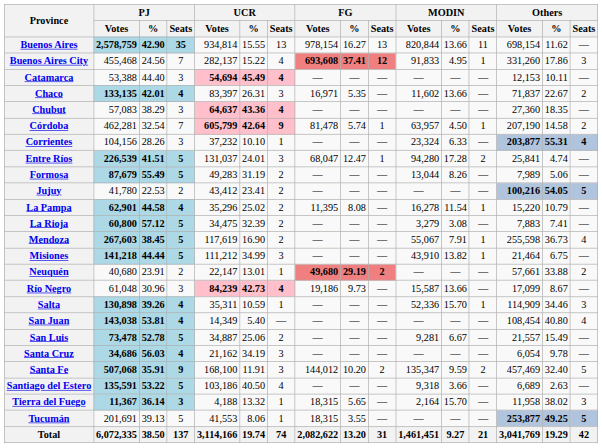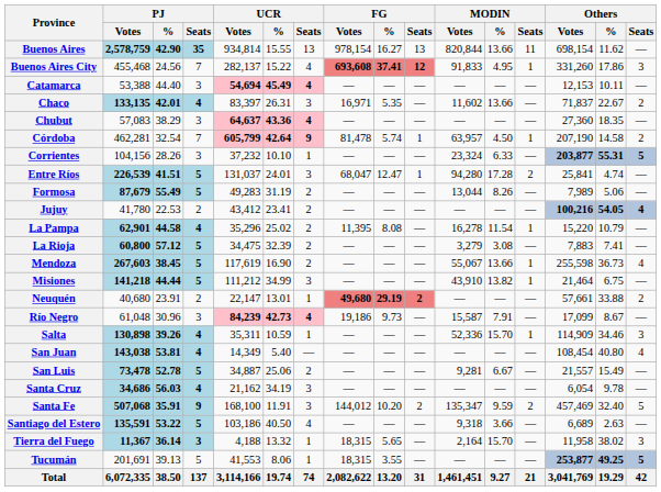 <table class="wikitable sortable plainrowheaders" style="text-align:right;">
 <tr>
 <th rowspan=2>Province</th>
 <th colspan=3>PJ</th>
 <th colspan=3>UCR</th>
 <th colspan=3>FG</th>
 <th colspan=3>MODIN</th>
 <th colspan=3>Others</th>
 </tr>
 <tr>
 <th>Votes</th>
 <th>%</th>
 <th>Seats</th>
 <th>Votes</th>
 <th>%</th>
 <th>Seats</th>
 <th>Votes</th>
 <th>%</th>
 <th>Seats</th>
 <th>Votes</th>
 <th>%</th>
 <th>Seats</th>
 <th>Votes</th>
 <th>%</th>
 <th>Seats</th>
 </tr>
 <tr>
 <th scope=row><a href='#'>Buenos Aires</a></th>
 <td bgcolor=lightblue><strong>2,578,759</strong></td>
 <td bgcolor=lightblue><strong>42.90</strong></td>
 <td bgcolor=lightblue align=center><strong>35</strong></td>
 <td>934,814</td>
 <td>15.55</td>
 <td align=center>13</td>
 <td>978,154</td>
 <td>16.27</td>
 <td align=center>13</td>
 <td>820,844</td>
 <td>13.66</td>
 <td align=center>11</td>
 <td>698,154</td>
 <td>11.62</td>
 <td align=center>—</td>
 </tr>
 <tr>
 <th scope=row><a href='#'>Buenos Aires City</a></th>
 <td>455,468</td>
 <td>24.56</td>
 <td align=center>7</td>
 <td>282,137</td>
 <td>15.22</td>
 <td align=center>4</td>
 <td bgcolor=LightCoral><strong>693,608</strong></td>
 <td bgcolor=LightCoral><strong>37.41</strong></td>
 <td bgcolor=LightCoral align=center><strong>12</strong></td>
 <td>91,833</td>
 <td>4.95</td>
 <td align=center>1</td>
 <td>331,260</td>
 <td>17.86</td>
 <td align=center>3</td>
 </tr>
 <tr>
 <th scope=row><a href='#'>Catamarca</a></th>
 <td>53,388</td>
 <td>44.40</td>
 <td align=center>3</td>
 <td bgcolor=pink><strong>54,694</strong></td>
 <td bgcolor=pink><strong>45.49</strong></td>
 <td bgcolor=pink align=center><strong>4</strong></td>
 <td align=center>—</td>
 <td align=center>—</td>
 <td align=center>—</td>
 <td align=center>—</td>
 <td align=center>—</td>
 <td align=center>—</td>
 <td>12,153</td>
 <td>10.11</td>
 <td align=center>—</td>
 </tr>
 <tr>
 <th scope=row><a href='#'>Chaco</a></th>
 <td bgcolor=lightblue><strong>133,135</strong></td>
 <td bgcolor=lightblue><strong>42.01</strong></td>
 <td bgcolor=lightblue align=center><strong>4</strong></td>
 <td>83,397</td>
 <td>26.31</td>
 <td align=center>3</td>
 <td>16,971</td>
 <td>5.35</td>
 <td align=center>—</td>
 <td>11,602</td>
 <td>13.66</td>
 <td align=center>—</td>
 <td>71,837</td>
 <td>22.67</td>
 <td align=center>2</td>
 </tr>
 <tr>
 <th scope=row><a href='#'>Chubut</a></th>
 <td>57,083</td>
 <td>38.29</td>
 <td align=center>3</td>
 <td bgcolor=pink><strong>64,637</strong></td>
 <td bgcolor=pink><strong>43.36</strong></td>
 <td bgcolor=pink align=center><strong>4</strong></td>
 <td align=center>—</td>
 <td align=center>—</td>
 <td align=center>—</td>
 <td align=center>—</td>
 <td align=center>—</td>
 <td align=center>—</td>
 <td>27,360</td>
 <td>18.35</td>
 <td align=center>—</td>
 </tr>
 <tr>
 <th scope=row><a href='#'>Córdoba</a></th>
 <td>462,281</td>
 <td>32.54</td>
 <td align=center>7</td>
 <td bgcolor=pink><strong>605,799</strong></td>
 <td bgcolor=pink><strong>42.64</strong></td>
 <td bgcolor=pink align=center><strong>9</strong></td>
 <td>81,478</td>
 <td>5.74</td>
 <td align=center>1</td>
 <td>63,957</td>
 <td>4.50</td>
 <td align=center>1</td>
 <td>207,190</td>
 <td>14.58</td>
 <td align=center>2</td>
 </tr>
 <tr>
 <th scope=row><a href='#'>Corrientes</a></th>
 <td>104,156</td>
 <td>28.26</td>
 <td align=center>3</td>
 <td>37,232</td>
 <td>10.10</td>
 <td align=center>1</td>
 <td align=center>—</td>
 <td align=center>—</td>
 <td align=center>—</td>
 <td>23,324</td>
 <td>6.33</td>
 <td align=center>—</td>
 <td bgcolor=LightSteelBlue><strong>203,877</strong></td>
 <td bgcolor=LightSteelBlue><strong>55.31</strong></td>
-<td bgcolor=LightSteelBlue align=center><strong>4</strong></td>
+<td bgcolor=LightSteelBlue align=center><strong>5</strong></td>
 </tr>
 <tr>
 <th scope=row><a href='#'>Entre Ríos</a></th>
 <td bgcolor=lightblue><strong>226,539</strong></td>
 <td bgcolor=lightblue><strong>41.51</strong></td>
 <td bgcolor=lightblue align=center><strong>5</strong></td>
 <td>131,037</td>
 <td>24.01</td>
 <td align=center>3</td>
 <td>68,047</td>
 <td>12.47</td>
 <td align=center>1</td>
 <td>94,280</td>
 <td>17.28</td>
 <td align=center>2</td>
 <td>25,841</td>
 <td>4.74</td>
 <td align=center>—</td>
 </tr>
 <tr>
 <th scope=row><a href='#'>Formosa</a></th>
 <td bgcolor=lightblue><strong>87,679</strong></td>
 <td bgcolor=lightblue><strong>55.49</strong></td>
 <td bgcolor=lightblue align=center><strong>5</strong></td>
 <td>49,283</td>
 <td>31.19</td>
 <td align=center>2</td>
 <td align=center>—</td>
 <td align=center>—</td>
 <td align=center>—</td>
 <td>13,044</td>
 <td>8.26</td>
 <td align=center>—</td>
 <td>7,989</td>
 <td>5.06</td>
 <td align=center>—</td>
 </tr>
 <tr>
 <th scope=row><a href='#'>Jujuy</a></th>
 <td>41,780</td>
 <td>22.53</td>
 <td align=center>2</td>
 <td>43,412</td>
 <td>23.41</td>
 <td align=center>2</td>
 <td align=center>—</td>
 <td align=center>—</td>
 <td align=center>—</td>
 <td align=center>—</td>
 <td align=center>—</td>
 <td align=center>—</td>
 <td bgcolor=LightSteelBlue><strong>100,216</strong></td>
 <td bgcolor=LightSteelBlue><strong>54.05</strong></td>
-<td bgcolor=LightSteelBlue align=center><strong>5</strong></td>
+<td bgcolor=LightSteelBlue align=center><strong>4</strong></td>
 </tr>
 <tr>
 <th scope=row><a href='#'>La Pampa</a></th>
 <td bgcolor=lightblue><strong>62,901</strong></td>
 <td bgcolor=lightblue><strong>44.58</strong></td>
 <td bgcolor=lightblue align=center><strong>4</strong></td>
 <td>35,296</td>
 <td>25.02</td>
 <td align=center>2</td>
 <td>11,395</td>
 <td>8.08</td>
 <td align=center>—</td>
 <td>16,278</td>
 <td>11.54</td>
 <td align=center>1</td>
 <td>15,220</td>
 <td>10.79</td>
 <td align=center>—</td>
 </tr>
 <tr>
 <th scope=row><a href='#'>La Rioja</a></th>
 <td bgcolor=lightblue><strong>60,800</strong></td>
 <td bgcolor=lightblue><strong>57.12</strong></td>
 <td bgcolor=lightblue align=center><strong>5</strong></td>
 <td>34,475</td>
 <td>32.39</td>
 <td align=center>2</td>
 <td align=center>—</td>
 <td align=center>—</td>
 <td align=center>—</td>
 <td>3,279</td>
 <td>3.08</td>
 <td align=center>—</td>
 <td>7,883</td>
 <td>7.41</td>
 <td align=center>—</td>
 </tr>
 <tr>
 <th scope=row><a href='#'>Mendoza</a></th>
 <td bgcolor=lightblue><strong>267,603</strong></td>
 <td bgcolor=lightblue><strong>38.45</strong></td>
 <td bgcolor=lightblue align=center><strong>5</strong></td>
 <td>117,619</td>
 <td>16.90</td>
 <td align=center>2</td>
 <td align=center>—</td>
 <td align=center>—</td>
 <td align=center>—</td>
 <td>55,067</td>
-<td>7.91</td>
+<td>13.66</td>
 <td align=center>1</td>
 <td>255,598</td>
 <td>36.73</td>
 <td align=center>4</td>
 </tr>
 <tr>
 <th scope=row><a href='#'>Misiones</a></th>
 <td bgcolor=lightblue><strong>141,218</strong></td>
 <td bgcolor=lightblue><strong>44.44</strong></td>
 <td bgcolor=lightblue align=center><strong>5</strong></td>
 <td>111,212</td>
 <td>34.99</td>
 <td align=center>3</td>
 <td align=center>—</td>
 <td align=center>—</td>
 <td align=center>—</td>
 <td>43,910</td>
 <td>13.82</td>
 <td align=center>1</td>
 <td>21,464</td>
 <td>6.75</td>
 <td align=center>—</td>
 </tr>
 <tr>
 <th scope=row><a href='#'>Neuquén</a></th>
 <td>40,680</td>
 <td>23.91</td>
 <td align=center>2</td>
 <td>22,147</td>
 <td>13.01</td>
 <td align=center>1</td>
 <td bgcolor=LightCoral><strong>49,680</strong></td>
 <td bgcolor=LightCoral><strong>29.19</strong></td>
 <td bgcolor=LightCoral align=center><strong>2</strong></td>
 <td align=center>—</td>
 <td align=center>—</td>
 <td align=center>—</td>
 <td>57,661</td>
 <td>33.88</td>
 <td align=center>2</td>
 </tr>
 <tr>
 <th scope=row><a href='#'>Río Negro</a></th>
 <td>61,048</td>
 <td>30.96</td>
 <td align=center>3</td>
 <td bgcolor=pink><strong>84,239</strong></td>
 <td bgcolor=pink><strong>42.73</strong></td>
 <td bgcolor=pink align=center><strong>4</strong></td>
 <td>19,186</td>
 <td>9.73</td>
 <td align=center>—</td>
 <td>15,587</td>
-<td>13.66</td>
+<td>7.91</td>
 <td align=center>—</td>
 <td>17,099</td>
 <td>8.67</td>
 <td align=center>—</td>
 </tr>
 <tr>
 <th scope=row><a href='#'>Salta</a></th>
 <td bgcolor=lightblue><strong>130,898</strong></td>
 <td bgcolor=lightblue><strong>39.26</strong></td>
 <td bgcolor=lightblue align=center><strong>4</strong></td>
 <td>35,311</td>
 <td>10.59</td>
 <td align=center>1</td>
 <td align=center>—</td>
 <td align=center>—</td>
 <td align=center>—</td>
 <td>52,336</td>
 <td>15.70</td>
 <td align=center>1</td>
 <td>114,909</td>
 <td>34.46</td>
 <td align=center>3</td>
 </tr>
 <tr>
 <th scope=row><a href='#'>San Juan</a></th>
 <td bgcolor=lightblue><strong>143,038</strong></td>
 <td bgcolor=lightblue><strong>53.81</strong></td>
 <td bgcolor=lightblue align=center><strong>4</strong></td>
 <td>14,349</td>
 <td>5.40</td>
 <td align=center>—</td>
 <td align=center>—</td>
 <td align=center>—</td>
 <td align=center>—</td>
 <td align=center>—</td>
 <td align=center>—</td>
 <td align=center>—</td>
 <td>108,454</td>
 <td>40.80</td>
 <td align=center>4</td>
 </tr>
 <tr>
 <th scope=row><a href='#'>San Luis</a></th>
 <td bgcolor=lightblue><strong>73,478</strong></td>
 <td bgcolor=lightblue><strong>52.78</strong></td>
 <td bgcolor=lightblue align=center><strong>5</strong></td>
 <td>34,887</td>
 <td>25.06</td>
 <td align=center>2</td>
 <td align=center>—</td>
 <td align=center>—</td>
 <td align=center>—</td>
 <td>9,281</td>
 <td>6.67</td>
 <td align=center>—</td>
 <td>21,557</td>
 <td>15.49</td>
 <td align=center>—</td>
 </tr>
 <tr>
 <th scope=row><a href='#'>Santa Cruz</a></th>
 <td bgcolor=lightblue><strong>34,686</strong></td>
 <td bgcolor=lightblue><strong>56.03</strong></td>
 <td bgcolor=lightblue align=center><strong>4</strong></td>
 <td>21,162</td>
 <td>34.19</td>
 <td align=center>3</td>
 <td align=center>—</td>
 <td align=center>—</td>
 <td align=center>—</td>
 <td align=center>—</td>
 <td align=center>—</td>
 <td align=center>—</td>
 <td>6,054</td>
 <td>9.78</td>
 <td align=center>—</td>
 </tr>
 <tr>
 <th scope=row><a href='#'>Santa Fe</a></th>
 <td bgcolor=lightblue><strong>507,068</strong></td>
 <td bgcolor=lightblue><strong>35.91</strong></td>
 <td bgcolor=lightblue align=center><strong>9</strong></td>
 <td>168,100</td>
 <td>11.91</td>
 <td align=center>3</td>
 <td>144,012</td>
 <td>10.20</td>
 <td align=center>2</td>
 <td>135,347</td>
 <td>9.59</td>
 <td align=center>2</td>
 <td>457,469</td>
 <td>32.40</td>
 <td align=center>5</td>
 </tr>
 <tr>
 <th scope=row><a href='#'>Santiago del Estero</a></th>
 <td bgcolor=lightblue><strong>135,591</strong></td>
 <td bgcolor=lightblue><strong>53.22</strong></td>
 <td bgcolor=lightblue align=center><strong>5</strong></td>
 <td>103,186</td>
 <td>40.50</td>
 <td align=center>4</td>
 <td align=center>—</td>
 <td align=center>—</td>
 <td align=center>—</td>
 <td>9,318</td>
 <td>3.66</td>
 <td align=center>—</td>
 <td>6,689</td>
 <td>2.63</td>
 <td align=center>—</td>
 </tr>
 <tr>
 <th scope=row><a href='#'>Tierra del Fuego</a></th>
 <td bgcolor=lightblue><strong>11,367</strong></td>
 <td bgcolor=lightblue><strong>36.14</strong></td>
 <td bgcolor=lightblue align=center><strong>3</strong></td>
 <td>4,188</td>
 <td>13.32</td>
 <td align=center>1</td>
 <td>18,315</td>
 <td>5.65</td>
 <td align=center>—</td>
 <td>2,164</td>
 <td>15.70</td>
 <td align=center>—</td>
 <td>11,958</td>
 <td>38.02</td>
 <td align=center>3</td>
 </tr>
 <tr>
 <th scope=row><a href='#'>Tucumán</a></th>
 <td>201,691</td>
 <td>39.13</td>
 <td align=center>5</td>
 <td>41,553</td>
 <td>8.06</td>
 <td align=center>1</td>
 <td>18,315</td>
 <td>3.55</td>
 <td align=center>—</td>
 <td align=center>—</td>
 <td align=center>—</td>
 <td align=center>—</td>
 <td bgcolor=LightSteelBlue><strong>253,877</strong></td>
 <td bgcolor=LightSteelBlue><strong>49.25</strong></td>
 <td bgcolor=LightSteelBlue align=center><strong>5</strong></td>
 </tr>
 <tr>
 <th>Total</th>
 <th>6,072,335</th>
 <th>38.50</th>
 <th>137</th>
 <th>3,114,166</th>
 <th>19.74</th>
 <th>74</th>
 <th>2,082,622</th>
 <th>13.20</th>
 <th>31</th>
 <th>1,461,451</th>
 <th>9.27</th>
 <th>21</th>
 <th>3,041,769</th>
 <th>19.29</th>
 <th>42</th>
 </tr>
 </table>
